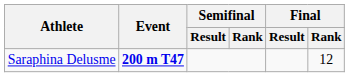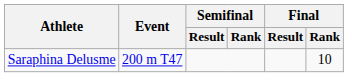 <table class="wikitable" style="font-size:90%">
 <tr>
 <th rowspan="2">Athlete</th>
 <th rowspan="2">Event</th>
 <th colspan="2">Semifinal</th>
 <th colspan="2">Final</th>
 </tr>
 <tr style="font-size:95%">
 <th>Result</th>
 <th>Rank</th>
 <th>Result</th>
 <th>Rank</th>
 </tr>
 <tr align=center>
 <td align=left><a href='#'>Saraphina Delusme</a></td>
-<td align=left><strong><a href='#'>200 m T47</a></strong></td>
+<td align=left><a href='#'>200 m T47</a></td>
 <td colspan=2></td>
 <td></td>
-<td>12</td>
+<td>10</td>
 </tr>
 </table>
